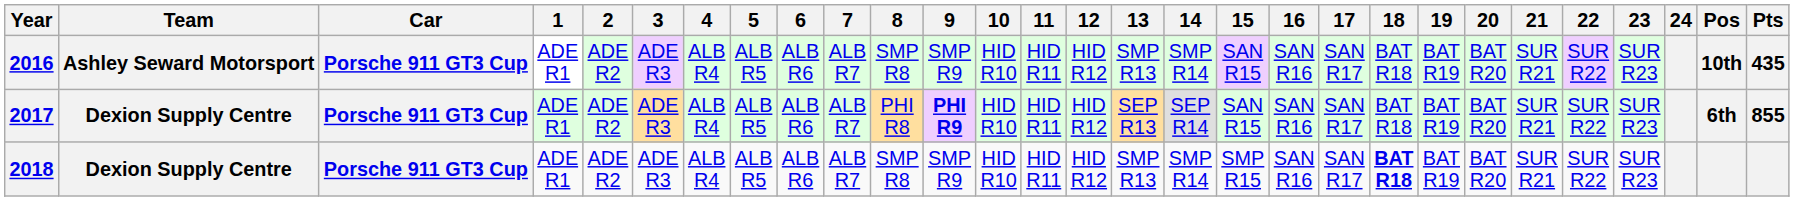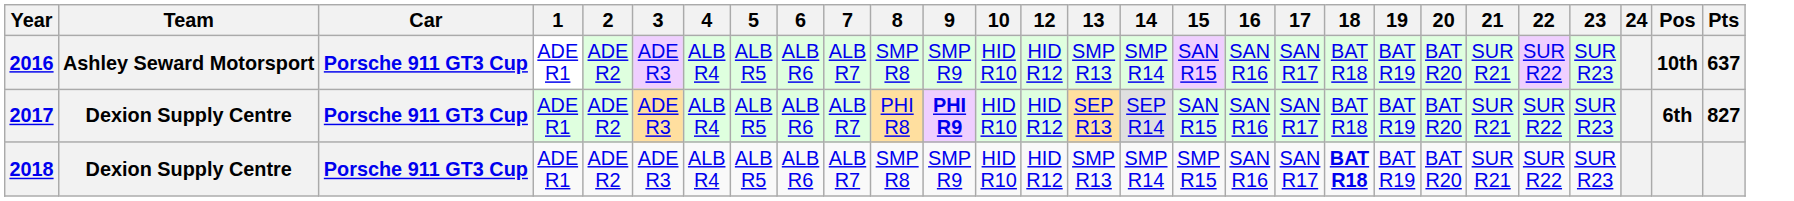 <table class="wikitable" style="text-align:center; font-size:85%">
 <tr>
 <th>Year</th>
 <th>Team</th>
 <th>Car</th>
 <th>1</th>
 <th>2</th>
 <th>3</th>
 <th>4</th>
 <th>5</th>
 <th>6</th>
 <th>7</th>
 <th>8</th>
 <th>9</th>
 <th>10</th>
-<th>11</th>
 <th>12</th>
 <th>13</th>
 <th>14</th>
 <th>15</th>
 <th>16</th>
 <th>17</th>
 <th>18</th>
 <th>19</th>
 <th>20</th>
 <th>21</th>
 <th>22</th>
 <th>23</th>
 <th>24</th>
 <th>Pos</th>
 <th>Pts</th>
 </tr>
 <tr>
 <th><a href='#'>2016</a></th>
 <th>Ashley Seward Motorsport</th>
 <th><a href='#'>Porsche 911 GT3 Cup</a></th>
 <td style="background:#ffffff;"><a href='#'>ADE<br>R1</a><br></td>
 <td style="background:#dfffdf;"><a href='#'>ADE<br>R2</a><br></td>
 <td style="background:#efcfff;"><a href='#'>ADE<br>R3</a><br></td>
 <td style="background:#dfffdf;"><a href='#'>ALB<br>R4</a><br></td>
 <td style="background:#dfffdf;"><a href='#'>ALB<br>R5</a><br></td>
 <td style="background:#dfffdf;"><a href='#'>ALB<br>R6</a><br></td>
 <td style="background:#dfffdf;"><a href='#'>ALB<br>R7</a><br></td>
 <td style="background:#dfffdf;"><a href='#'>SMP<br>R8</a><br></td>
 <td style="background:#dfffdf;"><a href='#'>SMP<br>R9</a><br></td>
 <td style="background:#dfffdf;"><a href='#'>HID<br>R10</a><br></td>
-<td style="background:#dfffdf;"><a href='#'>HID<br>R11</a><br></td>
 <td style="background:#dfffdf;"><a href='#'>HID<br>R12</a><br></td>
 <td style="background:#dfffdf;"><a href='#'>SMP<br>R13</a><br></td>
 <td style="background:#dfffdf;"><a href='#'>SMP<br>R14</a><br></td>
 <td style="background:#efcfff;"><a href='#'>SAN<br>R15</a><br></td>
 <td style="background:#dfffdf;"><a href='#'>SAN<br>R16</a><br></td>
 <td style="background:#dfffdf;"><a href='#'>SAN<br>R17</a><br></td>
 <td style="background:#dfffdf;"><a href='#'>BAT<br>R18</a><br></td>
 <td style="background:#dfffdf;"><a href='#'>BAT<br>R19</a><br></td>
 <td style="background:#dfffdf;"><a href='#'>BAT<br>R20</a><br></td>
 <td style="background:#dfffdf;"><a href='#'>SUR<br>R21</a><br></td>
 <td style="background:#efcfff;"><a href='#'>SUR<br>R22</a><br></td>
 <td style="background:#dfffdf;"><a href='#'>SUR<br>R23</a><br></td>
 <th colspan=1></th>
 <th>10th</th>
-<th>435</th>
+<th>637</th>
 </tr>
 <tr>
 <th><a href='#'>2017</a></th>
 <th>Dexion Supply Centre</th>
 <th><a href='#'>Porsche 911 GT3 Cup</a></th>
 <td style="background:#dfffdf;"><a href='#'>ADE<br>R1</a><br></td>
 <td style="background:#dfffdf;"><a href='#'>ADE<br>R2</a><br></td>
 <td style="background:#ffdf9f;"><a href='#'>ADE<br>R3</a><br></td>
 <td style="background:#dfffdf;"><a href='#'>ALB<br>R4</a><br></td>
 <td style="background:#dfffdf;"><a href='#'>ALB<br>R5</a><br></td>
 <td style="background:#dfffdf;"><a href='#'>ALB<br>R6</a><br></td>
 <td style="background:#dfffdf;"><a href='#'>ALB<br>R7</a><br></td>
 <td style="background:#ffdf9f;"><a href='#'>PHI<br>R8</a><br></td>
 <td style="background:#efcfff;"><strong><a href='#'>PHI<br>R9</a><br></strong></td>
 <td style="background:#dfffdf;"><a href='#'>HID<br>R10</a><br></td>
-<td style="background:#dfffdf;"><a href='#'>HID<br>R11</a><br></td>
 <td style="background:#dfffdf;"><a href='#'>HID<br>R12</a><br></td>
 <td style="background:#ffdf9f;"><a href='#'>SEP<br>R13</a><br></td>
 <td style="background:#dfdfdf;"><a href='#'>SEP<br>R14</a><br></td>
 <td style="background:#dfffdf;"><a href='#'>SAN<br>R15</a><br></td>
 <td style="background:#dfffdf;"><a href='#'>SAN<br>R16</a><br></td>
 <td style="background:#dfffdf;"><a href='#'>SAN<br>R17</a><br></td>
 <td style="background:#dfffdf;"><a href='#'>BAT<br>R18</a><br></td>
 <td style="background:#dfffdf;"><a href='#'>BAT<br>R19</a><br></td>
 <td style="background:#dfffdf;"><a href='#'>BAT<br>R20</a><br></td>
 <td style="background:#dfffdf;"><a href='#'>SUR<br>R21</a><br></td>
 <td style="background:#dfffdf;"><a href='#'>SUR<br>R22</a><br></td>
 <td style="background:#dfffdf;"><a href='#'>SUR<br>R23</a><br></td>
 <th colspan=1></th>
 <th>6th</th>
-<th>855</th>
+<th>827</th>
 </tr>
 <tr>
 <th><a href='#'>2018</a></th>
 <th>Dexion Supply Centre</th>
 <th><a href='#'>Porsche 911 GT3 Cup</a></th>
 <td style="background:#;"><a href='#'>ADE<br>R1</a><br></td>
 <td style="background:#;"><a href='#'>ADE<br>R2</a><br></td>
 <td style="background:#;"><a href='#'>ADE<br>R3</a><br></td>
 <td style="background:#;"><a href='#'>ALB<br>R4</a><br></td>
 <td style="background:#;"><a href='#'>ALB<br>R5</a><br></td>
 <td style="background:#;"><a href='#'>ALB<br>R6</a><br></td>
 <td style="background:#;"><a href='#'>ALB<br>R7</a><br></td>
 <td style="background:#;"><a href='#'>SMP<br>R8</a><br></td>
 <td style="background:#;"><a href='#'>SMP<br>R9</a><br></td>
 <td style="background:#;"><a href='#'>HID<br>R10</a><br></td>
-<td style="background:#;"><a href='#'>HID<br>R11</a><br></td>
 <td style="background:#;"><a href='#'>HID<br>R12</a><br></td>
 <td style="background:#;"><a href='#'>SMP<br>R13</a><br></td>
 <td style="background:#;"><a href='#'>SMP<br>R14</a><br></td>
 <td style="background:#;"><a href='#'>SMP<br>R15</a><br></td>
 <td style="background:#;"><a href='#'>SAN<br>R16</a><br></td>
 <td style="background:#;"><a href='#'>SAN<br>R17</a><br></td>
 <td style="background:#;"><strong><a href='#'>BAT<br>R18</a><br></strong></td>
 <td style="background:#;"><a href='#'>BAT<br>R19</a><br></td>
 <td style="background:#;"><a href='#'>BAT<br>R20</a><br></td>
 <td style="background:#;"><a href='#'>SUR<br>R21</a><br></td>
 <td style="background:#;"><a href='#'>SUR<br>R22</a><br></td>
 <td style="background:#;"><a href='#'>SUR<br>R23</a><br></td>
 <th colspan=1></th>
 <th></th>
 <th></th>
 </tr>
 </table>
